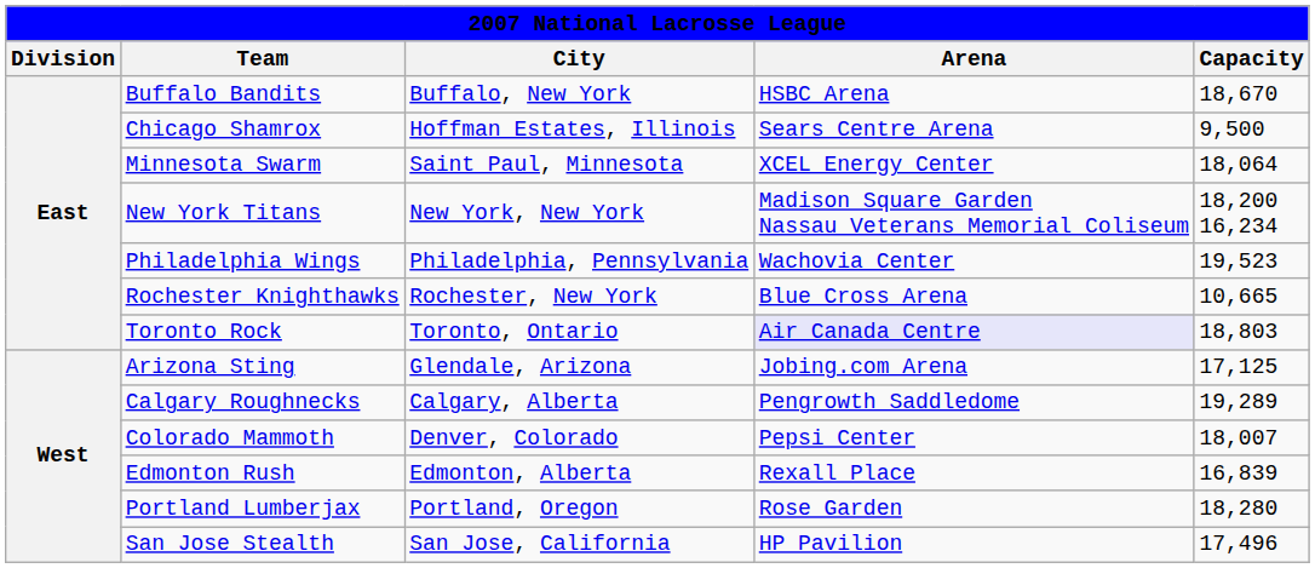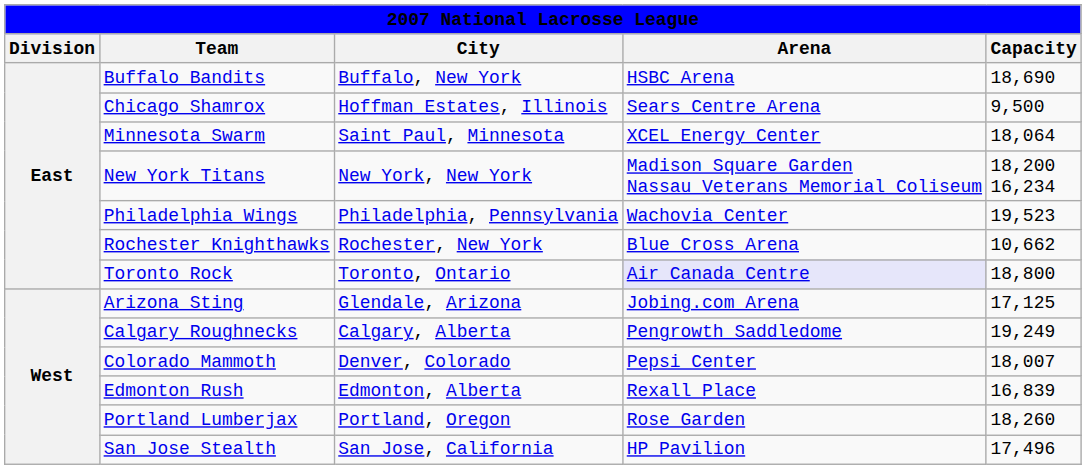 <table class="wikitable" style="width:auto">
 <tr>
 <td bgcolor="#0000FF" align="center" colspan="6"><strong><span>2007 National Lacrosse League</span></strong></td>
 </tr>
 <tr>
 <th>Division</th>
 <th>Team</th>
 <th>City</th>
 <th>Arena</th>
 <th>Capacity</th>
 </tr>
 <tr>
 <th rowspan="7">East</th>
 <td><a href='#'>Buffalo Bandits</a></td>
 <td><a href='#'>Buffalo</a>, <a href='#'>New York</a></td>
 <td><a href='#'>HSBC Arena</a></td>
-<td>18,670</td>
+<td>18,690</td>
 </tr>
 <tr>
 <td><a href='#'>Chicago Shamrox</a></td>
 <td><a href='#'>Hoffman Estates</a>, <a href='#'>Illinois</a></td>
 <td><a href='#'>Sears Centre Arena</a></td>
 <td>9,500</td>
 </tr>
 <tr>
 <td><a href='#'>Minnesota Swarm</a></td>
 <td><a href='#'>Saint Paul</a>, <a href='#'>Minnesota</a></td>
 <td><a href='#'>XCEL Energy Center</a></td>
 <td>18,064</td>
 </tr>
 <tr>
 <td><a href='#'>New York Titans</a></td>
 <td><a href='#'>New York</a>, <a href='#'>New York</a></td>
 <td><a href='#'>Madison Square Garden</a> <br> <a href='#'>Nassau Veterans Memorial Coliseum</a></td>
 <td>18,200 <br> 16,234</td>
 </tr>
 <tr>
 <td><a href='#'>Philadelphia Wings</a></td>
 <td><a href='#'>Philadelphia</a>, <a href='#'>Pennsylvania</a></td>
 <td><a href='#'>Wachovia Center</a></td>
 <td>19,523</td>
 </tr>
 <tr>
 <td><a href='#'>Rochester Knighthawks</a></td>
 <td><a href='#'>Rochester</a>, <a href='#'>New York</a></td>
 <td><a href='#'>Blue Cross Arena</a></td>
-<td>10,665</td>
+<td>10,662</td>
 </tr>
 <tr>
 <td><a href='#'>Toronto Rock</a></td>
 <td><a href='#'>Toronto</a>, <a href='#'>Ontario</a></td>
 <td style="background: lavender;"><a href='#'>Air Canada Centre</a></td>
-<td>18,803</td>
+<td>18,800</td>
 </tr>
 <tr>
 <th rowspan="6">West</th>
 <td><a href='#'>Arizona Sting</a></td>
 <td><a href='#'>Glendale</a>, <a href='#'>Arizona</a></td>
 <td><a href='#'>Jobing.com Arena</a></td>
 <td>17,125</td>
 </tr>
 <tr>
 <td><a href='#'>Calgary Roughnecks</a></td>
 <td><a href='#'>Calgary</a>, <a href='#'>Alberta</a></td>
 <td><a href='#'>Pengrowth Saddledome</a></td>
-<td>19,289</td>
+<td>19,249</td>
 </tr>
 <tr>
 <td><a href='#'>Colorado Mammoth</a></td>
 <td><a href='#'>Denver</a>, <a href='#'>Colorado</a></td>
 <td><a href='#'>Pepsi Center</a></td>
 <td>18,007</td>
 </tr>
 <tr>
 <td><a href='#'>Edmonton Rush</a></td>
 <td><a href='#'>Edmonton</a>, <a href='#'>Alberta</a></td>
 <td><a href='#'>Rexall Place</a></td>
 <td>16,839</td>
 </tr>
 <tr>
 <td><a href='#'>Portland Lumberjax</a></td>
 <td><a href='#'>Portland</a>, <a href='#'>Oregon</a></td>
 <td><a href='#'>Rose Garden</a></td>
-<td>18,280</td>
+<td>18,260</td>
 </tr>
 <tr>
 <td><a href='#'>San Jose Stealth</a></td>
 <td><a href='#'>San Jose</a>, <a href='#'>California</a></td>
 <td><a href='#'>HP Pavilion</a></td>
 <td>17,496</td>
 </tr>
 </table>
